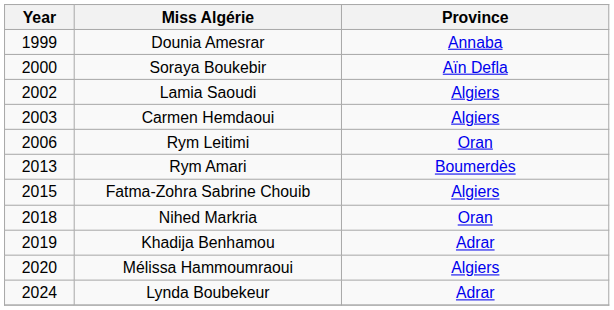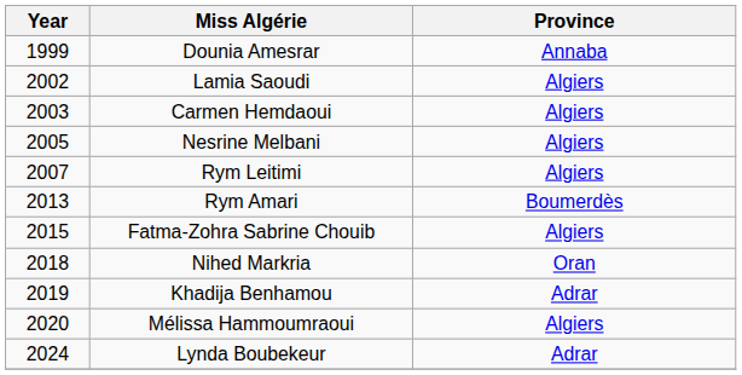 <table class="wikitable sortable" style="font-size: 95%; text-align:center">
 <tr>
 <th width="60">Year</th>
 <th width="250">Miss Algérie</th>
 <th width="250">Province</th>
 </tr>
 <tr>
 <td>1999</td>
 <td>Dounia Amesrar</td>
 <td><a href='#'>Annaba</a></td>
 </tr>
 <tr>
-<td>2000</td>
-<td>Soraya Boukebir</td>
-<td><a href='#'>Aïn Defla</a></td>
-</tr>
-<tr>
 <td>2002</td>
 <td>Lamia Saoudi</td>
 <td><a href='#'>Algiers</a></td>
 </tr>
 <tr>
 <td>2003</td>
 <td>Carmen Hemdaoui</td>
 <td><a href='#'>Algiers</a></td>
 </tr>
 <tr>
-<td>2006</td>
+<td>2005</td>
+<td>Nesrine Melbani</td>
+<td><a href='#'>Algiers</a></td>
+</tr>
+<tr>
+<td>2007</td>
 <td>Rym Leitimi</td>
-<td><a href='#'>Oran</a></td>
+<td><a href='#'>Algiers</a></td>
 </tr>
 <tr>
 <td>2013</td>
 <td>Rym Amari</td>
 <td><a href='#'>Boumerdès</a></td>
 </tr>
 <tr>
 <td>2015</td>
 <td>Fatma-Zohra Sabrine Chouib</td>
 <td><a href='#'>Algiers</a></td>
 </tr>
 <tr>
 <td>2018</td>
 <td>Nihed Markria</td>
 <td><a href='#'>Oran</a></td>
 </tr>
 <tr>
 <td>2019</td>
 <td>Khadija Benhamou</td>
 <td><a href='#'>Adrar</a></td>
 </tr>
 <tr>
 <td>2020</td>
 <td>Mélissa Hammoumraoui</td>
 <td><a href='#'>Algiers</a></td>
 </tr>
 <tr>
 <td>2024</td>
 <td>Lynda Boubekeur</td>
 <td><a href='#'>Adrar</a></td>
 </tr>
 <tr>
 </tr>
 </table>
